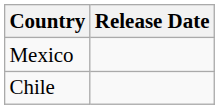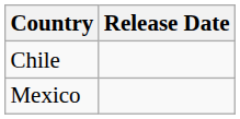 <table class="wikitable">
 <tr>
 <th>Country</th>
 <th>Release Date</th>
 </tr>
 <tr>
+<td>Chile</td>
+<td></td>
+</tr>
+<tr>
 <td>Mexico</td>
 <td></td>
 </tr>
-<tr>
-<td>Chile</td>
-<td></td>
-</tr>
 </table>
